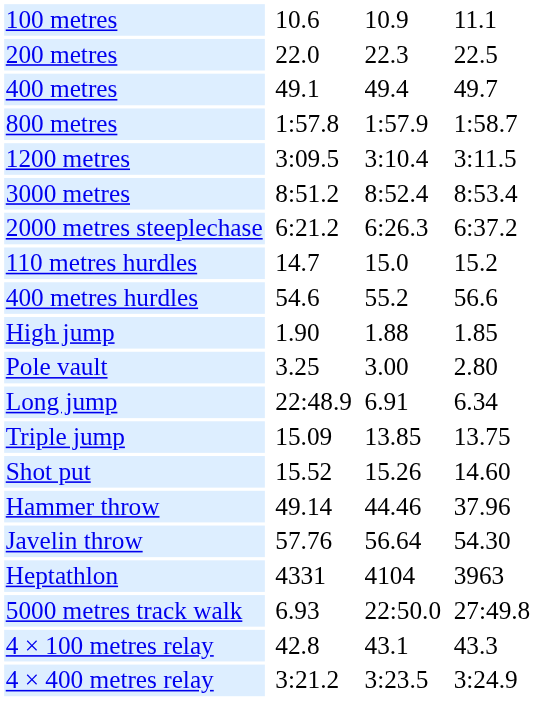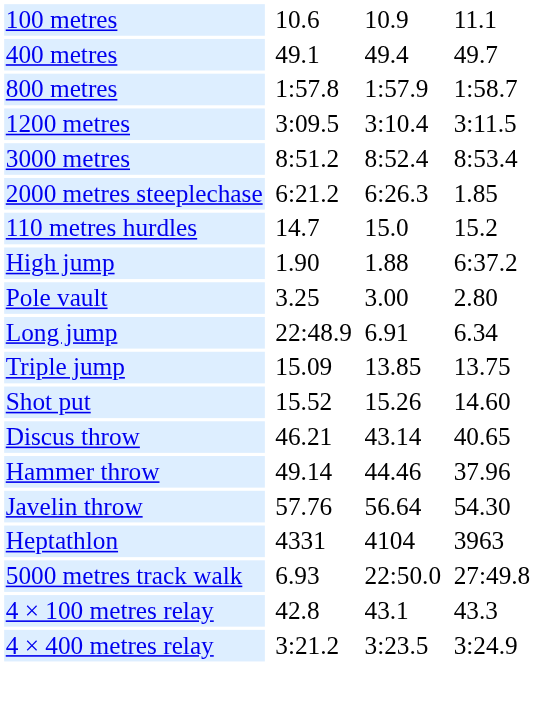 <table>
 <tr>
 <td bgcolor = DDEEFF><a href='#'>100 metres</a></td>
 <td></td>
 <td>10.6</td>
 <td></td>
 <td>10.9</td>
 <td></td>
 <td>11.1</td>
-</tr>
-<tr>
-<td bgcolor = DDEEFF><a href='#'>200 metres</a></td>
-<td></td>
-<td>22.0</td>
-<td></td>
-<td>22.3</td>
-<td></td>
-<td>22.5</td>
 </tr>
 <tr>
 <td bgcolor = DDEEFF><a href='#'>400 metres</a></td>
 <td></td>
 <td>49.1</td>
 <td></td>
 <td>49.4</td>
 <td></td>
 <td>49.7</td>
 </tr>
 <tr>
 <td bgcolor = DDEEFF><a href='#'>800 metres</a></td>
 <td></td>
 <td>1:57.8</td>
 <td></td>
 <td>1:57.9</td>
 <td></td>
 <td>1:58.7</td>
 </tr>
 <tr>
 <td bgcolor = DDEEFF><a href='#'>1200 metres</a></td>
 <td></td>
 <td>3:09.5</td>
 <td></td>
 <td>3:10.4</td>
 <td></td>
 <td>3:11.5</td>
 </tr>
 <tr>
 <td bgcolor = DDEEFF><a href='#'>3000 metres</a></td>
 <td></td>
 <td>8:51.2</td>
 <td></td>
 <td>8:52.4</td>
 <td></td>
 <td>8:53.4</td>
 </tr>
 <tr>
 <td bgcolor = DDEEFF><a href='#'>2000 metres steeplechase</a></td>
 <td></td>
 <td>6:21.2</td>
 <td></td>
 <td>6:26.3</td>
 <td></td>
-<td>6:37.2</td>
+<td>1.85</td>
 </tr>
 <tr>
 <td bgcolor = DDEEFF><a href='#'>110 metres hurdles</a></td>
 <td></td>
 <td>14.7</td>
 <td></td>
 <td>15.0</td>
 <td></td>
 <td>15.2</td>
 </tr>
 <tr>
-<td bgcolor = DDEEFF><a href='#'>400 metres hurdles</a></td>
-<td></td>
-<td>54.6</td>
-<td></td>
-<td>55.2</td>
-<td></td>
-<td>56.6</td>
-</tr>
-<tr>
 <td bgcolor = DDEEFF><a href='#'>High jump</a></td>
 <td></td>
 <td>1.90</td>
 <td></td>
 <td>1.88</td>
 <td></td>
-<td>1.85</td>
+<td>6:37.2</td>
 </tr>
 <tr>
 <td bgcolor = DDEEFF><a href='#'>Pole vault</a></td>
 <td></td>
 <td>3.25</td>
 <td></td>
 <td>3.00</td>
 <td></td>
 <td>2.80</td>
 </tr>
 <tr>
 <td bgcolor = DDEEFF><a href='#'>Long jump</a></td>
 <td></td>
 <td>22:48.9</td>
 <td></td>
 <td>6.91</td>
 <td></td>
 <td>6.34</td>
 </tr>
 <tr>
 <td bgcolor = DDEEFF><a href='#'>Triple jump</a></td>
 <td></td>
 <td>15.09</td>
 <td></td>
 <td>13.85</td>
 <td></td>
 <td>13.75</td>
 </tr>
 <tr>
 <td bgcolor = DDEEFF><a href='#'>Shot put</a></td>
 <td></td>
 <td>15.52</td>
 <td></td>
 <td>15.26</td>
 <td></td>
 <td>14.60</td>
+</tr>
+<tr>
+<td bgcolor = DDEEFF><a href='#'>Discus throw</a></td>
+<td></td>
+<td>46.21</td>
+<td></td>
+<td>43.14</td>
+<td></td>
+<td>40.65</td>
 </tr>
 <tr>
 <td bgcolor = DDEEFF><a href='#'>Hammer throw</a></td>
 <td></td>
 <td>49.14</td>
 <td></td>
 <td>44.46</td>
 <td></td>
 <td>37.96</td>
 </tr>
 <tr>
 <td bgcolor = DDEEFF><a href='#'>Javelin throw</a></td>
 <td></td>
 <td>57.76</td>
 <td></td>
 <td>56.64</td>
 <td></td>
 <td>54.30</td>
 </tr>
 <tr>
 <td bgcolor = DDEEFF><a href='#'>Heptathlon</a></td>
 <td></td>
 <td>4331</td>
 <td></td>
 <td>4104</td>
 <td></td>
 <td>3963</td>
 </tr>
 <tr>
 <td bgcolor = DDEEFF><a href='#'>5000 metres track walk</a></td>
 <td></td>
 <td>6.93</td>
 <td></td>
 <td>22:50.0</td>
 <td></td>
 <td>27:49.8</td>
 </tr>
 <tr>
 <td bgcolor = DDEEFF><a href='#'>4 × 100 metres relay</a></td>
 <td></td>
 <td>42.8</td>
 <td></td>
 <td>43.1</td>
 <td></td>
 <td>43.3</td>
 </tr>
 <tr>
 <td bgcolor = DDEEFF><a href='#'>4 × 400 metres relay</a></td>
 <td></td>
 <td>3:21.2</td>
 <td></td>
 <td>3:23.5</td>
 <td></td>
 <td>3:24.9</td>
 </tr>
 </table>
